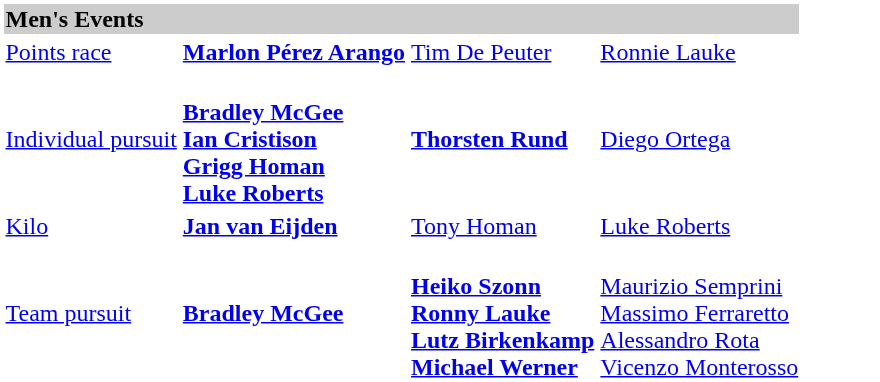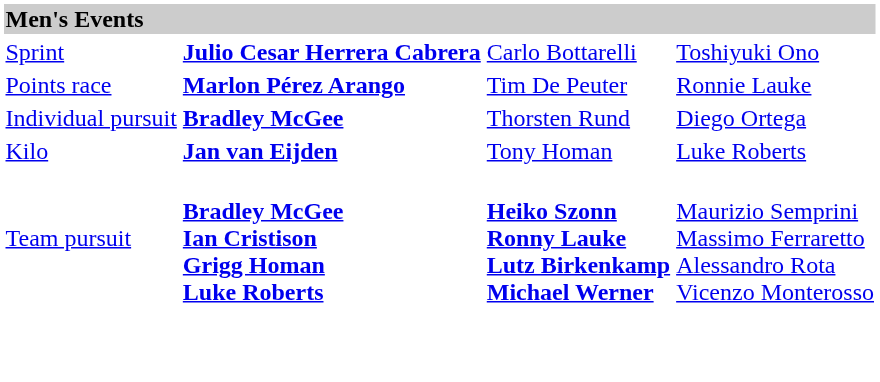 <table>
 <tr bgcolor="#cccccc">
 <td colspan=4><strong>Men's Events</strong></td>
+</tr>
+<tr>
+<td><a href='#'>Sprint</a> <br></td>
+<td><strong><a href='#'>Julio Cesar Herrera Cabrera</a><br><small></small></strong></td>
+<td><a href='#'>Carlo Bottarelli</a><br><small></small></td>
+<td><a href='#'>Toshiyuki Ono</a><br><small></small></td>
 </tr>
 <tr>
 <td><a href='#'>Points race</a> <br></td>
 <td><strong><a href='#'>Marlon Pérez Arango</a><br><small></small></strong></td>
 <td><a href='#'>Tim De Peuter</a><br><small></small></td>
 <td><a href='#'>Ronnie Lauke</a><br><small></small></td>
 </tr>
 <tr>
 <td><a href='#'>Individual pursuit</a> <br></td>
-<td><strong><br><a href='#'>Bradley McGee</a><br><a href='#'>Ian Cristison</a><br><a href='#'>Grigg Homan</a><br><a href='#'>Luke Roberts</a></strong></td>
-<td><strong><a href='#'>Thorsten Rund</a><br><small></small></strong></td>
+<td><strong><a href='#'>Bradley McGee</a><br><small></small></strong></td>
+<td><a href='#'>Thorsten Rund</a><br><small></small></td>
 <td><a href='#'>Diego Ortega</a><br><small></small></td>
 </tr>
 <tr>
 <td><a href='#'>Kilo</a> <br></td>
 <td><strong><a href='#'>Jan van Eijden</a><br><small></small></strong></td>
 <td><a href='#'>Tony Homan</a><br><small></small></td>
 <td><a href='#'>Luke Roberts</a><br><small></small></td>
 </tr>
 <tr>
 <td><a href='#'>Team pursuit</a> <br></td>
-<td><strong><a href='#'>Bradley McGee</a><br><small></small></strong></td>
+<td><strong><br><a href='#'>Bradley McGee</a><br><a href='#'>Ian Cristison</a><br><a href='#'>Grigg Homan</a><br><a href='#'>Luke Roberts</a></strong></td>
 <td><strong><br><a href='#'>Heiko Szonn</a><br><a href='#'>Ronny Lauke</a><br><a href='#'>Lutz Birkenkamp</a><br><a href='#'>Michael Werner</a></strong></td>
 <td><br><a href='#'>Maurizio Semprini</a><br><a href='#'>Massimo Ferraretto</a><br><a href='#'>Alessandro Rota</a><br><a href='#'>Vicenzo Monterosso</a></td>
 </tr>
 </table>
